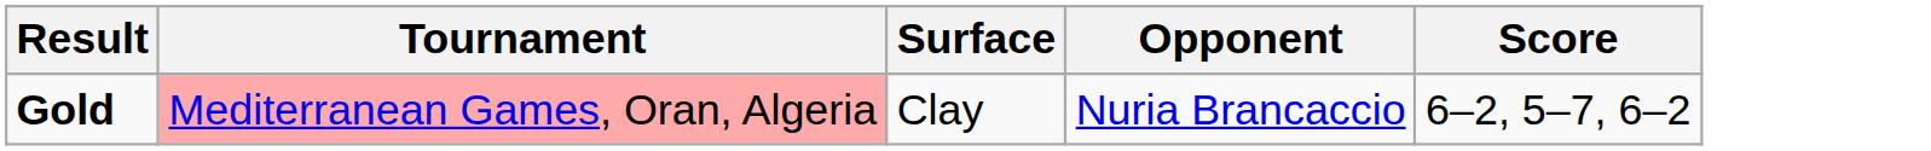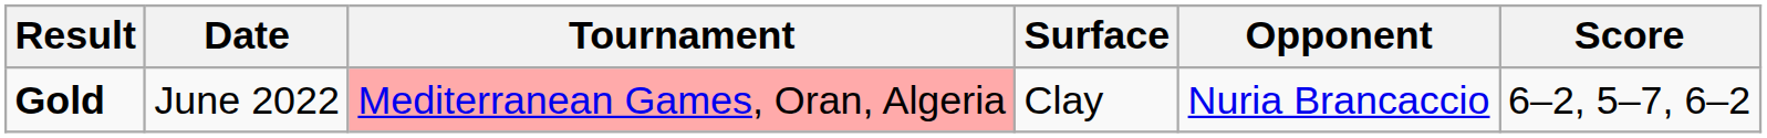 <table class="sortable wikitable">
 <tr>
 <th>Result</th>
+<th>Date</th>
 <th>Tournament</th>
 <th>Surface</th>
 <th>Opponent</th>
 <th class="unsortable">Score</th>
 </tr>
 <tr>
 <td> <strong>Gold</strong></td>
+<td>June 2022</td>
 <td style="background:#FFAAAA"><a href='#'>Mediterranean Games</a>, Oran, Algeria</td>
 <td>Clay</td>
 <td> <a href='#'>Nuria Brancaccio</a></td>
 <td>6–2, 5–7, 6–2</td>
 </tr>
 </table>
